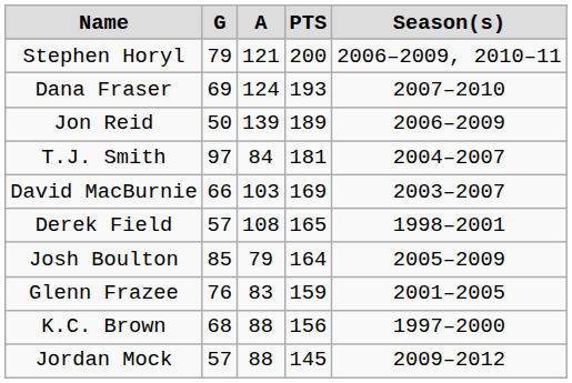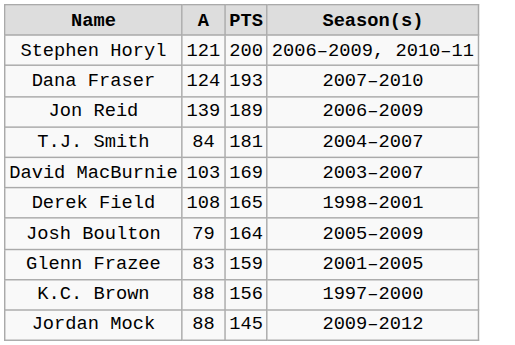 <table class="wikitable sortable">
 <tr align="center"  bgcolor="#dddddd">
 <td><strong>Name</strong></td>
-<td><strong>G</strong></td>
 <td><strong>A</strong></td>
 <td><strong>PTS</strong></td>
 <td><strong>Season(s)</strong></td>
 </tr>
 <tr align="center">
 <td>Stephen Horyl</td>
-<td>79</td>
 <td>121</td>
 <td>200</td>
 <td>2006–2009, 2010–11</td>
 </tr>
 <tr align="center">
 <td>Dana Fraser</td>
-<td>69</td>
 <td>124</td>
 <td>193</td>
 <td>2007–2010</td>
 </tr>
 <tr align="center">
 <td>Jon Reid</td>
-<td>50</td>
 <td>139</td>
 <td>189</td>
 <td>2006–2009</td>
 </tr>
 <tr align="center">
 <td>T.J. Smith</td>
-<td>97</td>
 <td>84</td>
 <td>181</td>
 <td>2004–2007</td>
 </tr>
 <tr align="center">
 <td>David MacBurnie</td>
-<td>66</td>
 <td>103</td>
 <td>169</td>
 <td>2003–2007</td>
 </tr>
 <tr align="center">
 <td>Derek Field</td>
-<td>57</td>
 <td>108</td>
 <td>165</td>
 <td>1998–2001</td>
 </tr>
 <tr align="center">
 <td>Josh Boulton</td>
-<td>85</td>
 <td>79</td>
 <td>164</td>
 <td>2005–2009</td>
 </tr>
 <tr align="center">
 <td>Glenn Frazee</td>
-<td>76</td>
 <td>83</td>
 <td>159</td>
 <td>2001–2005</td>
 </tr>
 <tr align="center">
 <td>K.C. Brown</td>
-<td>68</td>
 <td>88</td>
 <td>156</td>
 <td>1997–2000</td>
 </tr>
 <tr align="center">
 <td>Jordan Mock</td>
-<td>57</td>
 <td>88</td>
 <td>145</td>
 <td>2009–2012</td>
 </tr>
 </table>
